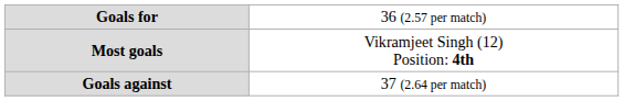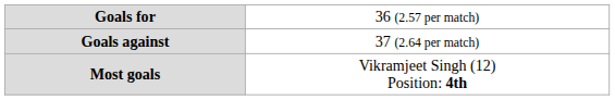 <table class="wikitable" style="width:50%;text-align:center">
 <tr>
 <td style="background:gainsboro;"><strong>Goals for</strong></td>
 <td style="background:white;">36 <small>(2.57 per match)</small></td>
 </tr>
 <tr>
+<td style="background:gainsboro;"><strong>Goals against</strong></td>
+<td style="background:white;">37 <small>(2.64 per match)</small></td>
+</tr>
+<tr>
 <td style="background:gainsboro;"><strong>Most goals</strong></td>
 <td style="background:white;"> Vikramjeet Singh (12) <br> Position: <strong>4th</strong></td>
 </tr>
-<tr>
-<td style="background:gainsboro;"><strong>Goals against</strong></td>
-<td style="background:white;">37 <small>(2.64 per match)</small></td>
-</tr>
 </table>
